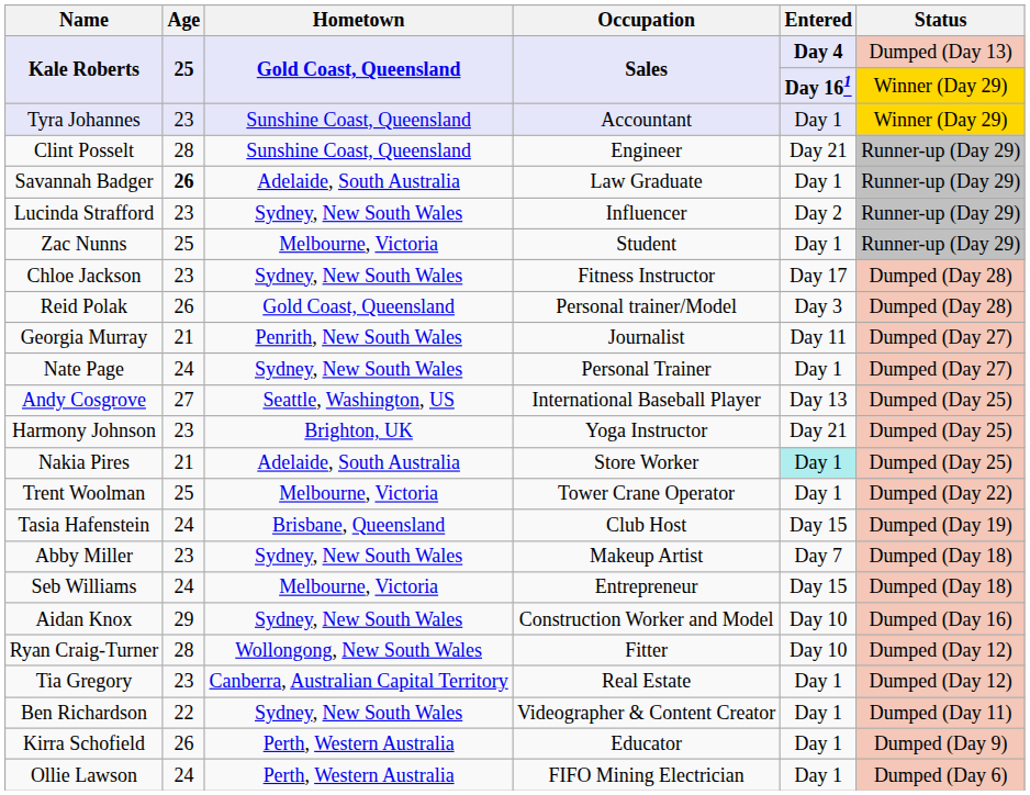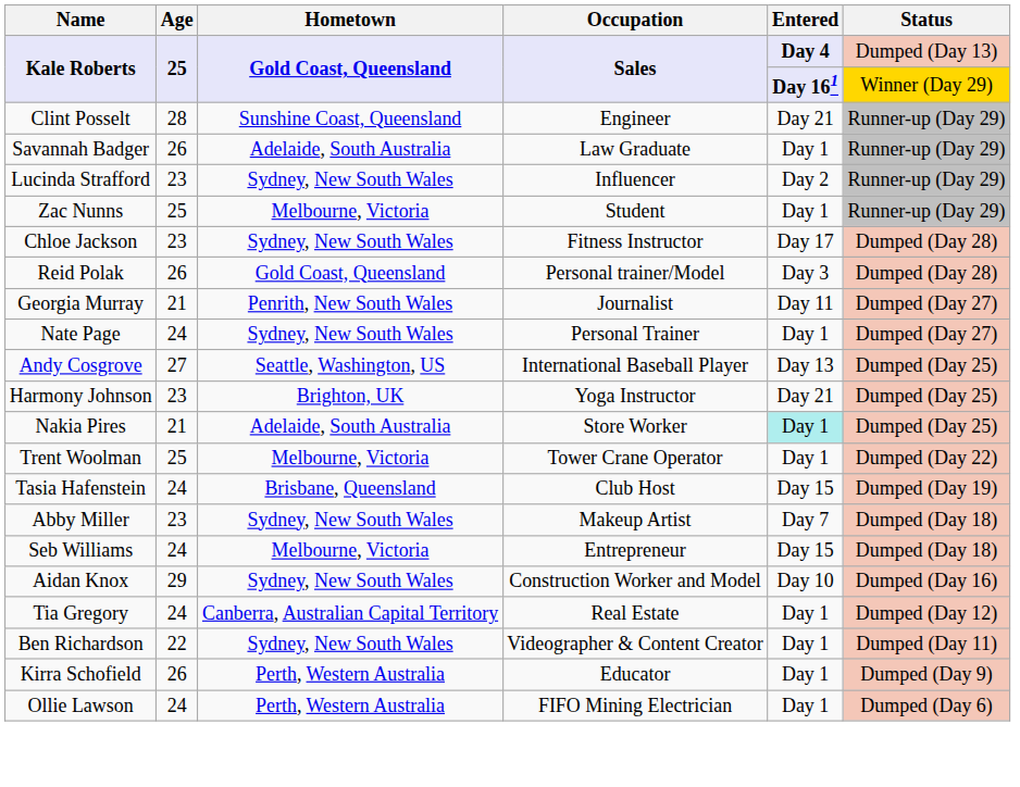 <table class="wikitable sortable" style="text-align:center">
 <tr>
 <th>Name</th>
 <th>Age</th>
 <th>Hometown</th>
 <th>Occupation</th>
 <th>Entered</th>
 <th>Status</th>
 </tr>
 <tr style="background:lavender;">
 <td rowspan="2"><strong>Kale Roberts</strong></td>
 <td rowspan="2"><strong>25</strong></td>
 <td rowspan="2"><strong><a href='#'>Gold Coast, Queensland</a></strong></td>
 <td rowspan="2"><strong>Sales</strong></td>
 <td><strong>Day 4</strong></td>
 <td style="background:#f4c7b8;">Dumped (Day 13)</td>
 </tr>
 <tr style="background:lavender;">
 <td><strong>Day 16<em><a href='#'><sup>1</sup></a><strong><em></td>
 <td style="background:gold;"></strong>Winner (Day 29)<strong></td>
 </tr>
-<tr style="background:lavender;">
-<td></strong>Tyra Johannes<strong></td>
-<td></strong>23<strong></td>
-<td></strong><a href='#'>Sunshine Coast, Queensland</a><strong></td>
-<td></strong>Accountant<strong></td>
-<td></strong>Day 1<strong></td>
-<td style="background:gold;"></strong>Winner (Day 29)<strong></td>
-</tr>
 <tr>
 <td>Clint Posselt</td>
 <td>28</td>
 <td><a href='#'>Sunshine Coast, Queensland</a></td>
 <td>Engineer</td>
 <td>Day 21</td>
 <td style="background:silver;">Runner-up (Day 29)</td>
 </tr>
 <tr>
 <td>Savannah Badger</td>
-<td><strong>26</strong></td>
+<td>26</td>
 <td><a href='#'>Adelaide</a>, <a href='#'>South Australia</a></td>
 <td>Law Graduate</td>
 <td>Day 1</td>
 <td style="background:silver;">Runner-up (Day 29)</td>
 </tr>
 <tr>
 <td>Lucinda Strafford</td>
 <td>23</td>
 <td><a href='#'>Sydney</a>, <a href='#'>New South Wales</a></td>
 <td>Influencer</td>
 <td>Day 2</td>
 <td style="background:silver;">Runner-up (Day 29)</td>
 </tr>
 <tr>
 <td>Zac Nunns</td>
 <td>25</td>
 <td><a href='#'>Melbourne</a>, <a href='#'>Victoria</a></td>
 <td>Student</td>
 <td>Day 1</td>
 <td style="background:silver;">Runner-up (Day 29)</td>
 </tr>
 <tr>
 <td>Chloe Jackson</td>
 <td>23</td>
 <td><a href='#'>Sydney</a>, <a href='#'>New South Wales</a></td>
 <td>Fitness Instructor</td>
 <td>Day 17</td>
 <td style="background:#f4c7b8;">Dumped (Day 28)</td>
 </tr>
 <tr>
 <td>Reid Polak</td>
 <td>26</td>
 <td><a href='#'>Gold Coast, Queensland</a></td>
 <td>Personal trainer/Model</td>
 <td>Day 3</td>
 <td style="background:#f4c7b8;">Dumped (Day 28)</td>
 </tr>
 <tr>
 <td>Georgia Murray</td>
 <td>21</td>
 <td><a href='#'>Penrith</a>, <a href='#'>New South Wales</a></td>
 <td>Journalist</td>
 <td>Day 11</td>
 <td style="background:#f4c7b8;">Dumped (Day 27)</td>
 </tr>
 <tr>
 <td>Nate Page</td>
 <td>24</td>
 <td><a href='#'>Sydney</a>, <a href='#'>New South Wales</a></td>
 <td>Personal Trainer</td>
 <td>Day 1</td>
 <td style="background:#f4c7b8;">Dumped (Day 27)</td>
 </tr>
 <tr>
 <td><a href='#'>Andy Cosgrove</a></td>
 <td>27</td>
 <td><a href='#'>Seattle</a>, <a href='#'>Washington</a>, <a href='#'>US</a></td>
 <td>International Baseball Player</td>
 <td>Day 13</td>
 <td style="background:#f4c7b8;">Dumped (Day 25)</td>
 </tr>
 <tr>
 <td>Harmony Johnson</td>
 <td>23</td>
 <td><a href='#'>Brighton, UK</a></td>
 <td>Yoga Instructor</td>
 <td>Day 21</td>
 <td style="background:#f4c7b8;">Dumped (Day 25)</td>
 </tr>
 <tr>
 <td>Nakia Pires</td>
 <td>21</td>
 <td><a href='#'>Adelaide</a>, <a href='#'>South Australia</a></td>
 <td>Store Worker</td>
 <td style="background: paleturquoise;">Day 1</td>
 <td style="background:#f4c7b8;">Dumped (Day 25)</td>
 </tr>
 <tr>
 <td>Trent Woolman</td>
 <td>25</td>
 <td><a href='#'>Melbourne</a>, <a href='#'>Victoria</a></td>
 <td>Tower Crane Operator</td>
 <td>Day 1</td>
 <td style="background:#f4c7b8;">Dumped (Day 22)</td>
 </tr>
 <tr>
 <td>Tasia Hafenstein</td>
 <td>24</td>
 <td><a href='#'>Brisbane</a>, <a href='#'>Queensland</a></td>
 <td>Club Host</td>
 <td>Day 15</td>
 <td style="background:#f4c7b8;">Dumped (Day 19)</td>
 </tr>
 <tr>
 <td>Abby Miller</td>
 <td>23</td>
 <td><a href='#'>Sydney</a>, <a href='#'>New South Wales</a></td>
 <td>Makeup Artist</td>
 <td>Day 7</td>
 <td style="background:#f4c7b8;">Dumped (Day 18)</td>
 </tr>
 <tr>
 <td>Seb Williams</td>
 <td>24</td>
 <td><a href='#'>Melbourne</a>, <a href='#'>Victoria</a></td>
 <td>Entrepreneur</td>
 <td>Day 15</td>
 <td style="background:#f4c7b8;">Dumped (Day 18)</td>
 </tr>
 <tr>
 <td>Aidan Knox</td>
 <td>29</td>
 <td><a href='#'>Sydney</a>, <a href='#'>New South Wales</a></td>
 <td>Construction Worker and Model</td>
 <td>Day 10</td>
 <td style="background:#f4c7b8;">Dumped (Day 16)</td>
 </tr>
 <tr>
-<td>Ryan Craig-Turner</td>
-<td>28</td>
-<td><a href='#'>Wollongong</a>, <a href='#'>New South Wales</a></td>
-<td>Fitter</td>
-<td>Day 10</td>
-<td style="background:#f4c7b8;">Dumped (Day 12)</td>
-</tr>
-<tr>
 <td>Tia Gregory</td>
-<td>23</td>
+<td>24</td>
 <td><a href='#'>Canberra</a>, <a href='#'>Australian Capital Territory</a></td>
 <td>Real Estate</td>
 <td>Day 1</td>
 <td style="background:#f4c7b8;">Dumped (Day 12)</td>
 </tr>
 <tr>
 <td>Ben Richardson</td>
 <td>22</td>
 <td><a href='#'>Sydney</a>, <a href='#'>New South Wales</a></td>
 <td>Videographer & Content Creator</td>
 <td>Day 1</td>
 <td style="background:#f4c7b8;">Dumped (Day 11)</td>
 </tr>
 <tr>
 <td>Kirra Schofield</td>
 <td>26</td>
 <td><a href='#'>Perth</a>, <a href='#'>Western Australia</a></td>
 <td>Educator</td>
 <td>Day 1</td>
 <td style="background:#f4c7b8;">Dumped (Day 9)</td>
 </tr>
 <tr>
 <td>Ollie Lawson</td>
 <td>24</td>
 <td><a href='#'>Perth</a>, <a href='#'>Western Australia</a></td>
 <td>FIFO Mining Electrician</td>
 <td>Day 1</td>
 <td style="background:#f4c7b8;">Dumped (Day 6)</td>
 </tr>
 </table>
